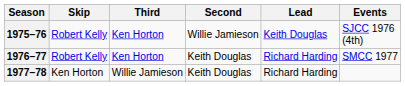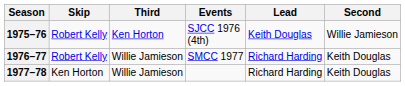 <table class="wikitable">
 <tr>
 <th scope="col">Season</th>
 <th scope="col">Skip</th>
 <th scope="col">Third</th>
+<th scope="col">Events</th>
+<th scope="col">Lead</th>
 <th scope="col">Second</th>
-<th scope="col">Lead</th>
-<th scope="col">Events</th>
 </tr>
 <tr>
 <th scope="row">1975–76</th>
 <td><a href='#'>Robert Kelly</a></td>
 <td><a href='#'>Ken Horton</a></td>
+<td><a href='#'>SJCC</a> 1976 <br> (4th)</td>
+<td><a href='#'>Keith Douglas</a></td>
 <td>Willie Jamieson</td>
-<td><a href='#'>Keith Douglas</a></td>
-<td><a href='#'>SJCC</a> 1976 <br> (4th)</td>
 </tr>
 <tr>
 <th scope="row">1976–77</th>
 <td><a href='#'>Robert Kelly</a></td>
-<td><a href='#'>Ken Horton</a></td>
+<td>Willie Jamieson</td>
+<td><a href='#'>SMCC</a> 1977 <br> </td>
+<td><a href='#'>Richard Harding</a></td>
 <td>Keith Douglas</td>
-<td><a href='#'>Richard Harding</a></td>
-<td><a href='#'>SMCC</a> 1977 <br> </td>
 </tr>
 <tr>
 <th scope="row">1977–78</th>
 <td>Ken Horton</td>
 <td>Willie Jamieson</td>
+<td> </td>
+<td>Richard Harding</td>
 <td>Keith Douglas</td>
-<td>Richard Harding</td>
-<td> </td>
 </tr>
 </table>
